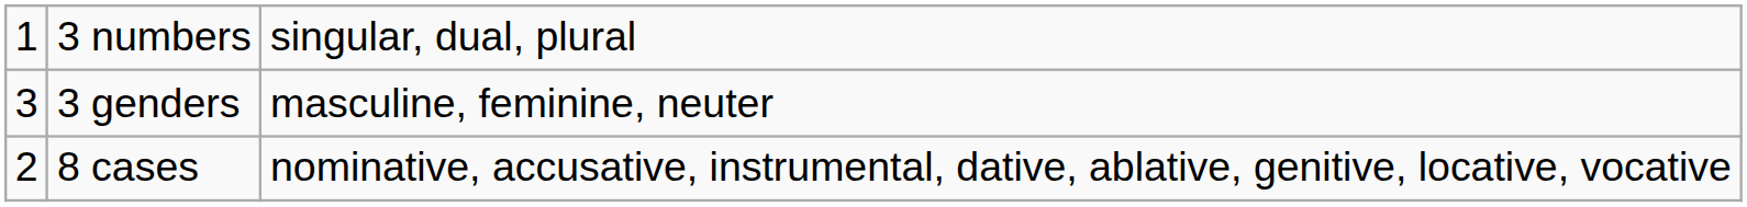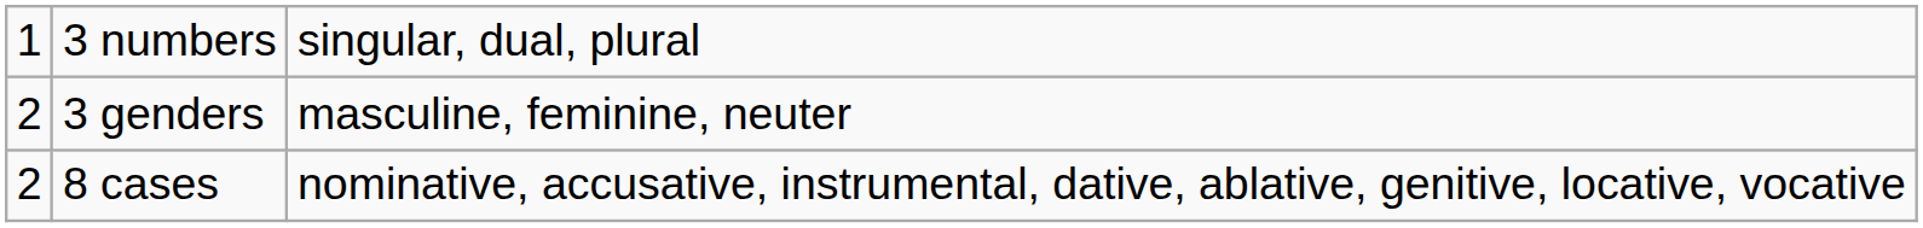 <table class="wikitable">
 <tr>
 <td>1</td>
 <td>3 numbers</td>
 <td>singular, dual, plural</td>
 </tr>
 <tr>
-<td>3</td>
+<td>2</td>
 <td>3 genders</td>
 <td>masculine, feminine, neuter</td>
 </tr>
 <tr>
 <td>2</td>
 <td>8 cases</td>
 <td>nominative, accusative, instrumental, dative, ablative, genitive, locative, vocative</td>
 </tr>
 </table>
